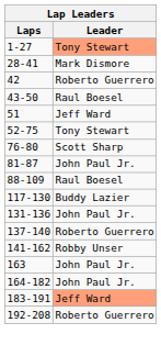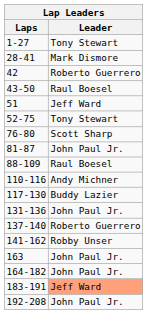 <table class="wikitable">
 <tr>
 <th colspan=2>Lap Leaders</th>
 </tr>
 <tr>
 <th>Laps</th>
 <th>Leader</th>
 </tr>
 <tr>
 <td>1-27</td>
-<td style="background: lightsalmon;">Tony Stewart</td>
+<td>Tony Stewart</td>
 </tr>
 <tr>
 <td>28-41</td>
 <td>Mark Dismore</td>
 </tr>
 <tr>
 <td>42</td>
 <td>Roberto Guerrero</td>
 </tr>
 <tr>
 <td>43-50</td>
 <td>Raul Boesel</td>
 </tr>
 <tr>
 <td>51</td>
 <td>Jeff Ward</td>
 </tr>
 <tr>
 <td>52-75</td>
 <td>Tony Stewart</td>
 </tr>
 <tr>
 <td>76-80</td>
 <td>Scott Sharp</td>
 </tr>
 <tr>
 <td>81-87</td>
 <td>John Paul Jr.</td>
 </tr>
 <tr>
 <td>88-109</td>
 <td>Raul Boesel</td>
 </tr>
 <tr>
+<td>110-116</td>
+<td>Andy Michner</td>
+</tr>
+<tr>
 <td>117-130</td>
 <td>Buddy Lazier</td>
 </tr>
 <tr>
 <td>131-136</td>
 <td>John Paul Jr.</td>
 </tr>
 <tr>
 <td>137-140</td>
 <td>Roberto Guerrero</td>
 </tr>
 <tr>
 <td>141-162</td>
 <td>Robby Unser</td>
 </tr>
 <tr>
 <td>163</td>
 <td>John Paul Jr.</td>
 </tr>
 <tr>
 <td>164-182</td>
 <td>John Paul Jr.</td>
 </tr>
 <tr>
 <td>183-191</td>
 <td style="background: lightsalmon;">Jeff Ward</td>
 </tr>
 <tr>
 <td>192-208</td>
-<td>Roberto Guerrero</td>
+<td>John Paul Jr.</td>
 </tr>
 </table>
